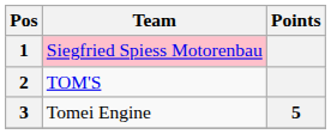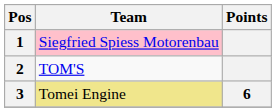 <table class="wikitable" style="font-size:85%; text-align:center">
 <tr>
 <th>Pos</th>
 <th>Team</th>
 <th>Points</th>
 </tr>
 <tr>
 <th>1</th>
 <td align="left" style="background: pink;"><a href='#'>Siegfried Spiess Motorenbau</a></td>
 <th></th>
 </tr>
 <tr>
 <th>2</th>
 <td align="left"><a href='#'>TOM'S</a></td>
 <th></th>
 </tr>
 <tr>
 <th>3</th>
-<td align="left">Tomei Engine</td>
-<th>5</th>
+<td align="left" style="background: khaki;">Tomei Engine</td>
+<th>6</th>
 </tr>
 <tr>
 </tr>
 </table>
